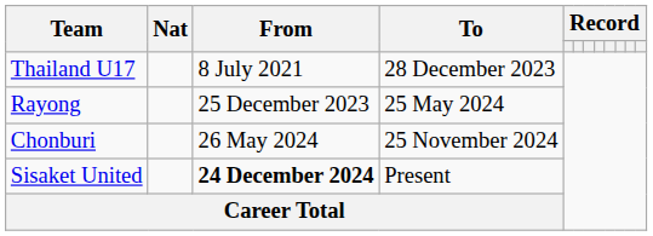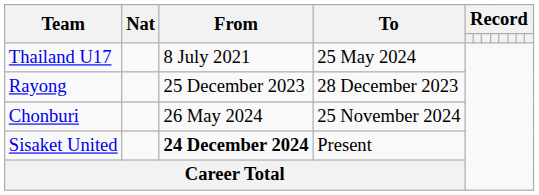 <table class="wikitable" style="text-align: center">
 <tr>
 <th rowspan="2">Team</th>
 <th rowspan="2">Nat</th>
 <th rowspan="2">From</th>
 <th rowspan="2">To</th>
 <th colspan="8">Record</th>
 </tr>
 <tr>
 <th></th>
 <th></th>
 <th></th>
 <th></th>
 <th></th>
 <th></th>
 <th></th>
 <th></th>
 </tr>
 <tr>
 <td align=left><a href='#'>Thailand U17</a></td>
 <td></td>
 <td align=left>8 July 2021</td>
-<td align=left>28 December 2023<br></td>
+<td align=left>25 May 2024<br></td>
 </tr>
 <tr>
 <td align=left><a href='#'>Rayong</a></td>
 <td></td>
 <td align=left>25 December 2023</td>
-<td align=left>25 May 2024<br></td>
+<td align=left>28 December 2023<br></td>
 </tr>
 <tr>
 <td align=left><a href='#'>Chonburi</a></td>
 <td></td>
 <td align=left>26 May 2024</td>
 <td align=left>25 November 2024<br></td>
 </tr>
 <tr>
 <td align=left><a href='#'>Sisaket United</a></td>
 <td></td>
 <td align=left><strong>24 December 2024</strong></td>
 <td align=left>Present<br></td>
 </tr>
 <tr>
 <th colspan=4>Career Total<br></th>
 </tr>
 </table>
